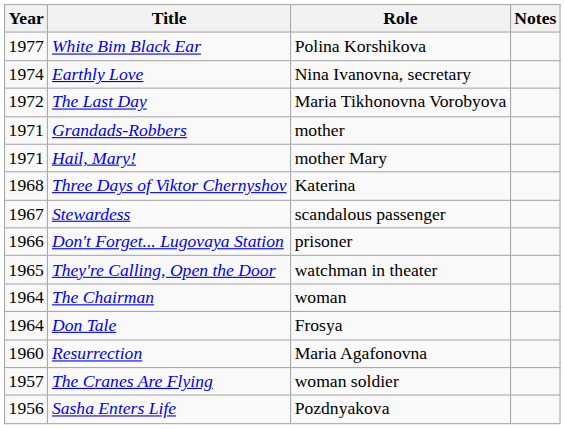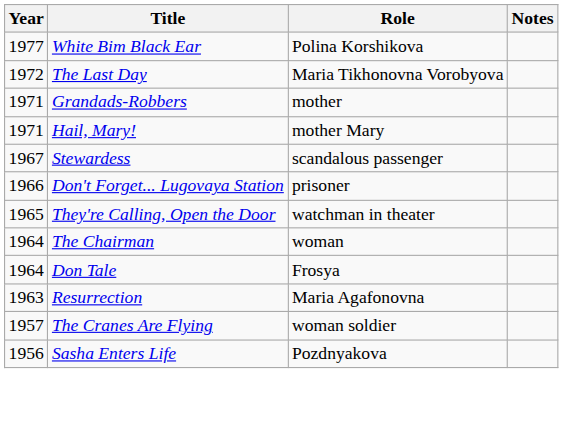 <table class="wikitable sortable">
 <tr>
 <th>Year</th>
 <th>Title</th>
 <th>Role</th>
 <th class="unsortable">Notes</th>
 </tr>
 <tr>
 <td>1977</td>
 <td><em><a href='#'>White Bim Black Ear</a></em></td>
 <td>Polina Korshikova</td>
-<td></td>
-</tr>
-<tr>
-<td>1974</td>
-<td><em><a href='#'>Earthly Love</a></em></td>
-<td>Nina Ivanovna, secretary</td>
 <td></td>
 </tr>
 <tr>
 <td>1972</td>
 <td><em><a href='#'>The Last Day</a></em></td>
 <td>Maria Tikhonovna Vorobyovа</td>
 <td></td>
 </tr>
 <tr>
 <td>1971</td>
 <td><em><a href='#'>Grandads-Robbers</a></em></td>
 <td>mother</td>
 <td></td>
 </tr>
 <tr>
 <td>1971</td>
 <td><em><a href='#'>Hail, Mary!</a></em></td>
 <td>mother Mary</td>
-<td></td>
-</tr>
-<tr>
-<td>1968</td>
-<td><em><a href='#'>Three Days of Viktor Chernyshov</a></em></td>
-<td>Katerina</td>
 <td></td>
 </tr>
 <tr>
 <td>1967</td>
 <td><em><a href='#'>Stewardess</a></em></td>
 <td>scandalous passenger</td>
 <td></td>
 </tr>
 <tr>
 <td>1966</td>
 <td><em><a href='#'>Don't Forget... Lugovaya Station</a></em></td>
 <td>prisoner</td>
 <td></td>
 </tr>
 <tr>
 <td>1965</td>
 <td><em><a href='#'>They're Calling, Open the Door</a></em></td>
 <td>watchman in theater</td>
 <td></td>
 </tr>
 <tr>
 <td>1964</td>
 <td><em><a href='#'>The Chairman</a></em></td>
 <td>woman</td>
 <td></td>
 </tr>
 <tr>
 <td>1964</td>
 <td><em><a href='#'>Don Tale</a></em></td>
 <td>Frosya</td>
 <td></td>
 </tr>
 <tr>
-<td>1960</td>
+<td>1963</td>
 <td><em><a href='#'>Resurrection</a></em></td>
 <td>Maria Agafonovna</td>
 <td></td>
 </tr>
 <tr>
 <td>1957</td>
 <td><em><a href='#'>The Cranes Are Flying </a></em></td>
 <td>woman soldier</td>
 <td></td>
 </tr>
 <tr>
 <td>1956</td>
 <td><em><a href='#'>Sasha Enters Life</a></em></td>
 <td>Pozdnyakova</td>
 <td></td>
 </tr>
 </table>
